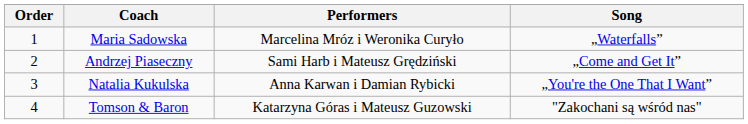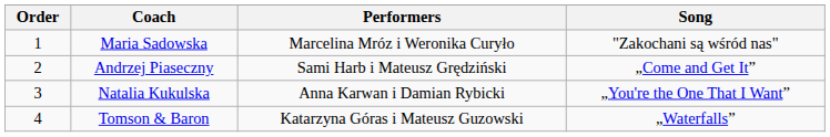 <table class="wikitable" style="text-align:center; width:65%;">
 <tr>
 </tr>
 <tr>
 <th>Order</th>
 <th>Coach</th>
 <th>Performers</th>
 <th>Song</th>
 </tr>
 <tr>
 <td>1</td>
 <td><a href='#'>Maria Sadowska</a></td>
 <td>Marcelina Mróz i Weronika Curyło</td>
-<td>„<a href='#'>Waterfalls</a>”</td>
+<td>"Zakochani są wśród nas"</td>
 </tr>
 <tr>
 <td>2</td>
 <td><a href='#'>Andrzej Piaseczny</a></td>
 <td>Sami Harb i Mateusz Grędziński</td>
 <td>„<a href='#'>Come and Get It</a>”</td>
 </tr>
 <tr>
 <td>3</td>
 <td><a href='#'>Natalia Kukulska</a></td>
 <td>Anna Karwan i Damian Rybicki</td>
 <td>„<a href='#'>You're the One That I Want</a>”</td>
 </tr>
 <tr>
 <td>4</td>
 <td><a href='#'>Tomson & Baron</a></td>
 <td>Katarzyna Góras i Mateusz Guzowski</td>
-<td>"Zakochani są wśród nas"</td>
+<td>„<a href='#'>Waterfalls</a>”</td>
 </tr>
 </table>
